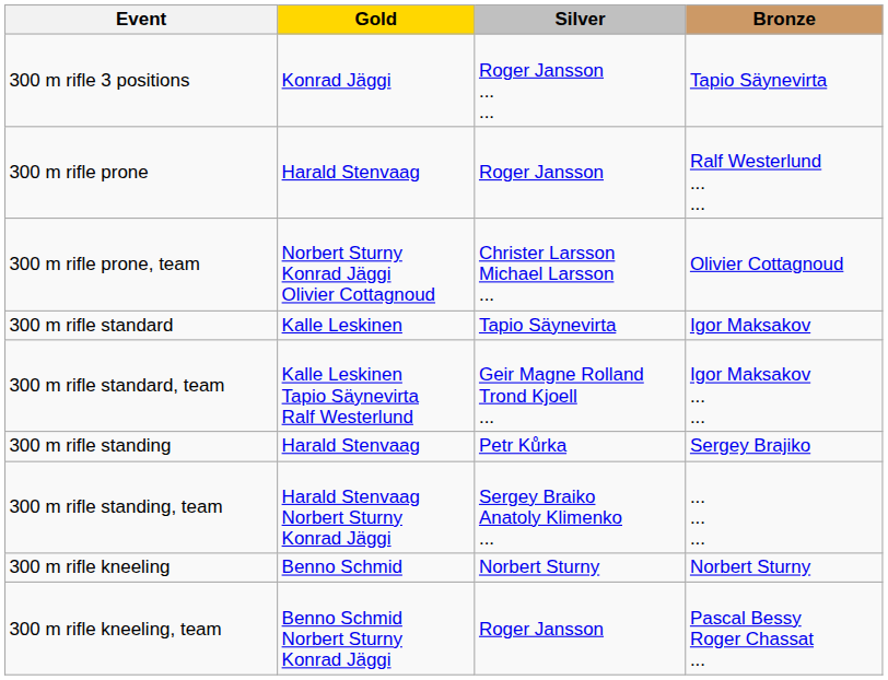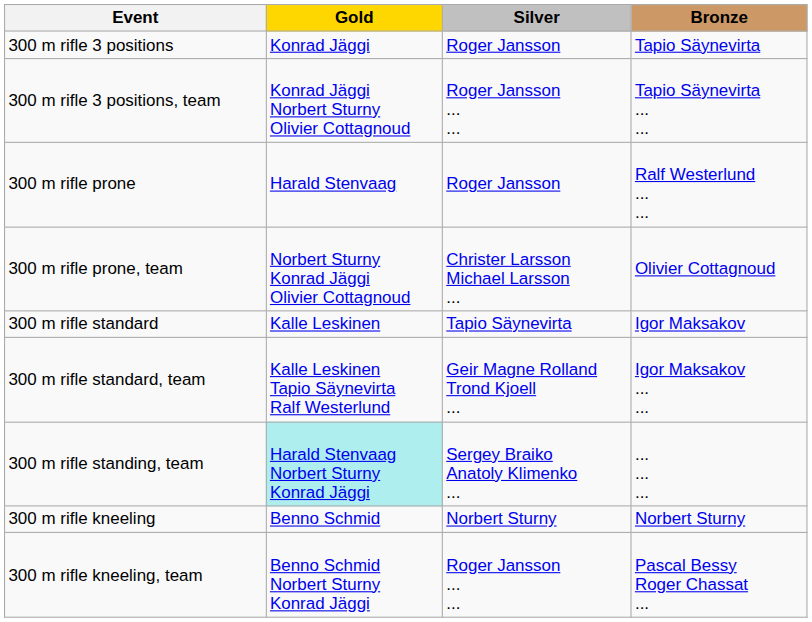 <table class="wikitable" width=60% style="font-size:100%; text-align:left;">
 <tr align=center>
 <th>Event</th>
 <td bgcolor=gold><strong>Gold</strong></td>
 <td bgcolor=silver><strong>Silver</strong></td>
 <td bgcolor=cc9966><strong>Bronze</strong></td>
 </tr>
 <tr>
 <td>300 m rifle 3 positions</td>
 <td> <a href='#'>Konrad Jäggi</a></td>
+<td> <a href='#'>Roger Jansson</a></td>
+<td> <a href='#'>Tapio Säynevirta</a></td>
+</tr>
+<tr>
+<td>300 m rifle 3 positions, team</td>
+<td><br><a href='#'>Konrad Jäggi</a><br><a href='#'>Norbert Sturny</a><br><a href='#'>Olivier Cottagnoud</a></td>
 <td><br><a href='#'>Roger Jansson</a><br>...<br>...</td>
-<td> <a href='#'>Tapio Säynevirta</a></td>
+<td><br><a href='#'>Tapio Säynevirta</a><br>...<br>...</td>
 </tr>
 <tr>
 <td>300 m rifle prone</td>
 <td> <a href='#'>Harald Stenvaag</a></td>
 <td> <a href='#'>Roger Jansson</a></td>
 <td><br><a href='#'>Ralf Westerlund</a><br>...<br>...</td>
 </tr>
 <tr>
 <td>300 m rifle prone, team</td>
 <td><br><a href='#'>Norbert Sturny</a><br><a href='#'>Konrad Jäggi</a><br><a href='#'>Olivier Cottagnoud</a></td>
 <td><br><a href='#'>Christer Larsson</a><br><a href='#'>Michael Larsson</a><br>...</td>
 <td> <a href='#'>Olivier Cottagnoud</a></td>
 </tr>
 <tr>
 <td>300 m rifle standard</td>
 <td> <a href='#'>Kalle Leskinen</a></td>
 <td> <a href='#'>Tapio Säynevirta</a></td>
 <td> <a href='#'>Igor Maksakov</a></td>
 </tr>
 <tr>
 <td>300 m rifle standard, team</td>
 <td><br><a href='#'>Kalle Leskinen</a><br><a href='#'>Tapio Säynevirta</a><br><a href='#'>Ralf Westerlund</a></td>
 <td><br><a href='#'>Geir Magne Rolland</a><br><a href='#'>Trond Kjoell</a><br>...</td>
 <td><br><a href='#'>Igor Maksakov</a><br>...<br>...</td>
 </tr>
 <tr>
-<td>300 m rifle standing</td>
-<td> <a href='#'>Harald Stenvaag</a></td>
-<td> <a href='#'>Petr Kůrka</a></td>
-<td> <a href='#'>Sergey Brajiko</a></td>
-</tr>
-<tr>
 <td>300 m rifle standing, team</td>
-<td><br><a href='#'>Harald Stenvaag</a><br><a href='#'>Norbert Sturny</a><br><a href='#'>Konrad Jäggi</a></td>
+<td style="background: paleturquoise;"><br><a href='#'>Harald Stenvaag</a><br><a href='#'>Norbert Sturny</a><br><a href='#'>Konrad Jäggi</a></td>
 <td><br><a href='#'>Sergey Braiko</a><br><a href='#'>Anatoly Klimenko</a><br>...</td>
 <td><br>...<br>...<br>...</td>
 </tr>
 <tr>
 <td>300 m rifle kneeling</td>
 <td> <a href='#'>Benno Schmid</a></td>
 <td> <a href='#'>Norbert Sturny</a></td>
 <td> <a href='#'>Norbert Sturny</a></td>
 </tr>
 <tr>
 <td>300 m rifle kneeling, team</td>
 <td><br><a href='#'>Benno Schmid</a><br><a href='#'>Norbert Sturny</a><br><a href='#'>Konrad Jäggi</a></td>
-<td> <a href='#'>Roger Jansson</a></td>
+<td><br><a href='#'>Roger Jansson</a><br>...<br>...</td>
 <td><br><a href='#'>Pascal Bessy</a><br><a href='#'>Roger Chassat</a><br>...</td>
 </tr>
 </table>
